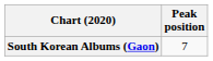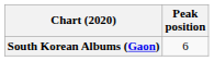 <table class="wikitable plainrowheaders" style="text-align:center">
 <tr>
 <th>Chart (2020)</th>
 <th>Peak<br>position</th>
 </tr>
 <tr>
 <th scope="row">South Korean Albums (<a href='#'>Gaon</a>)</th>
-<td>7</td>
+<td>6</td>
 </tr>
 </table>
